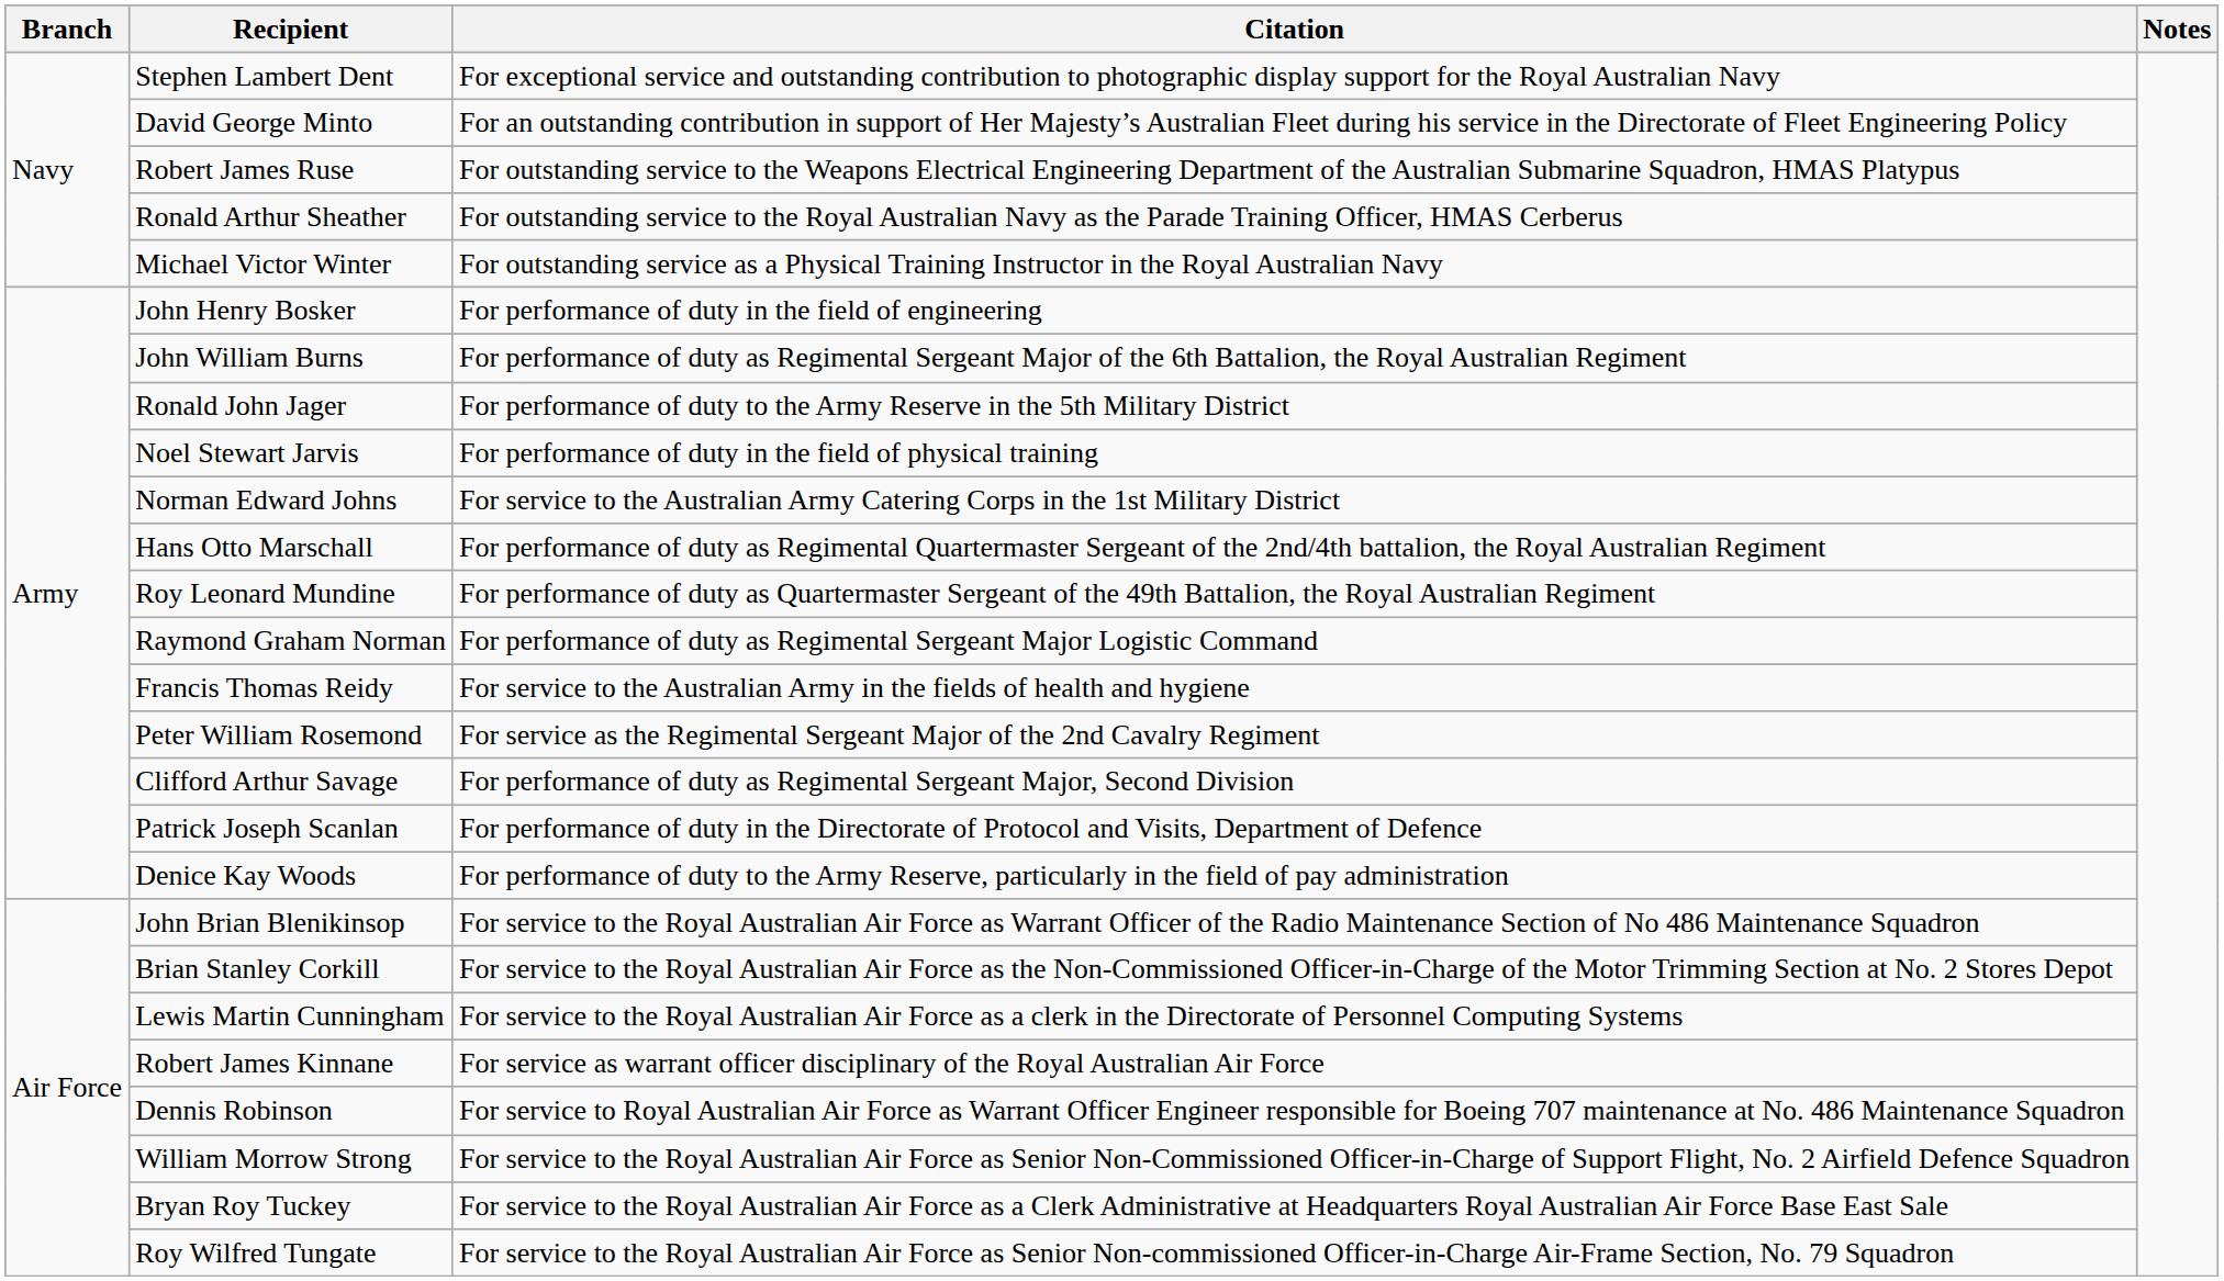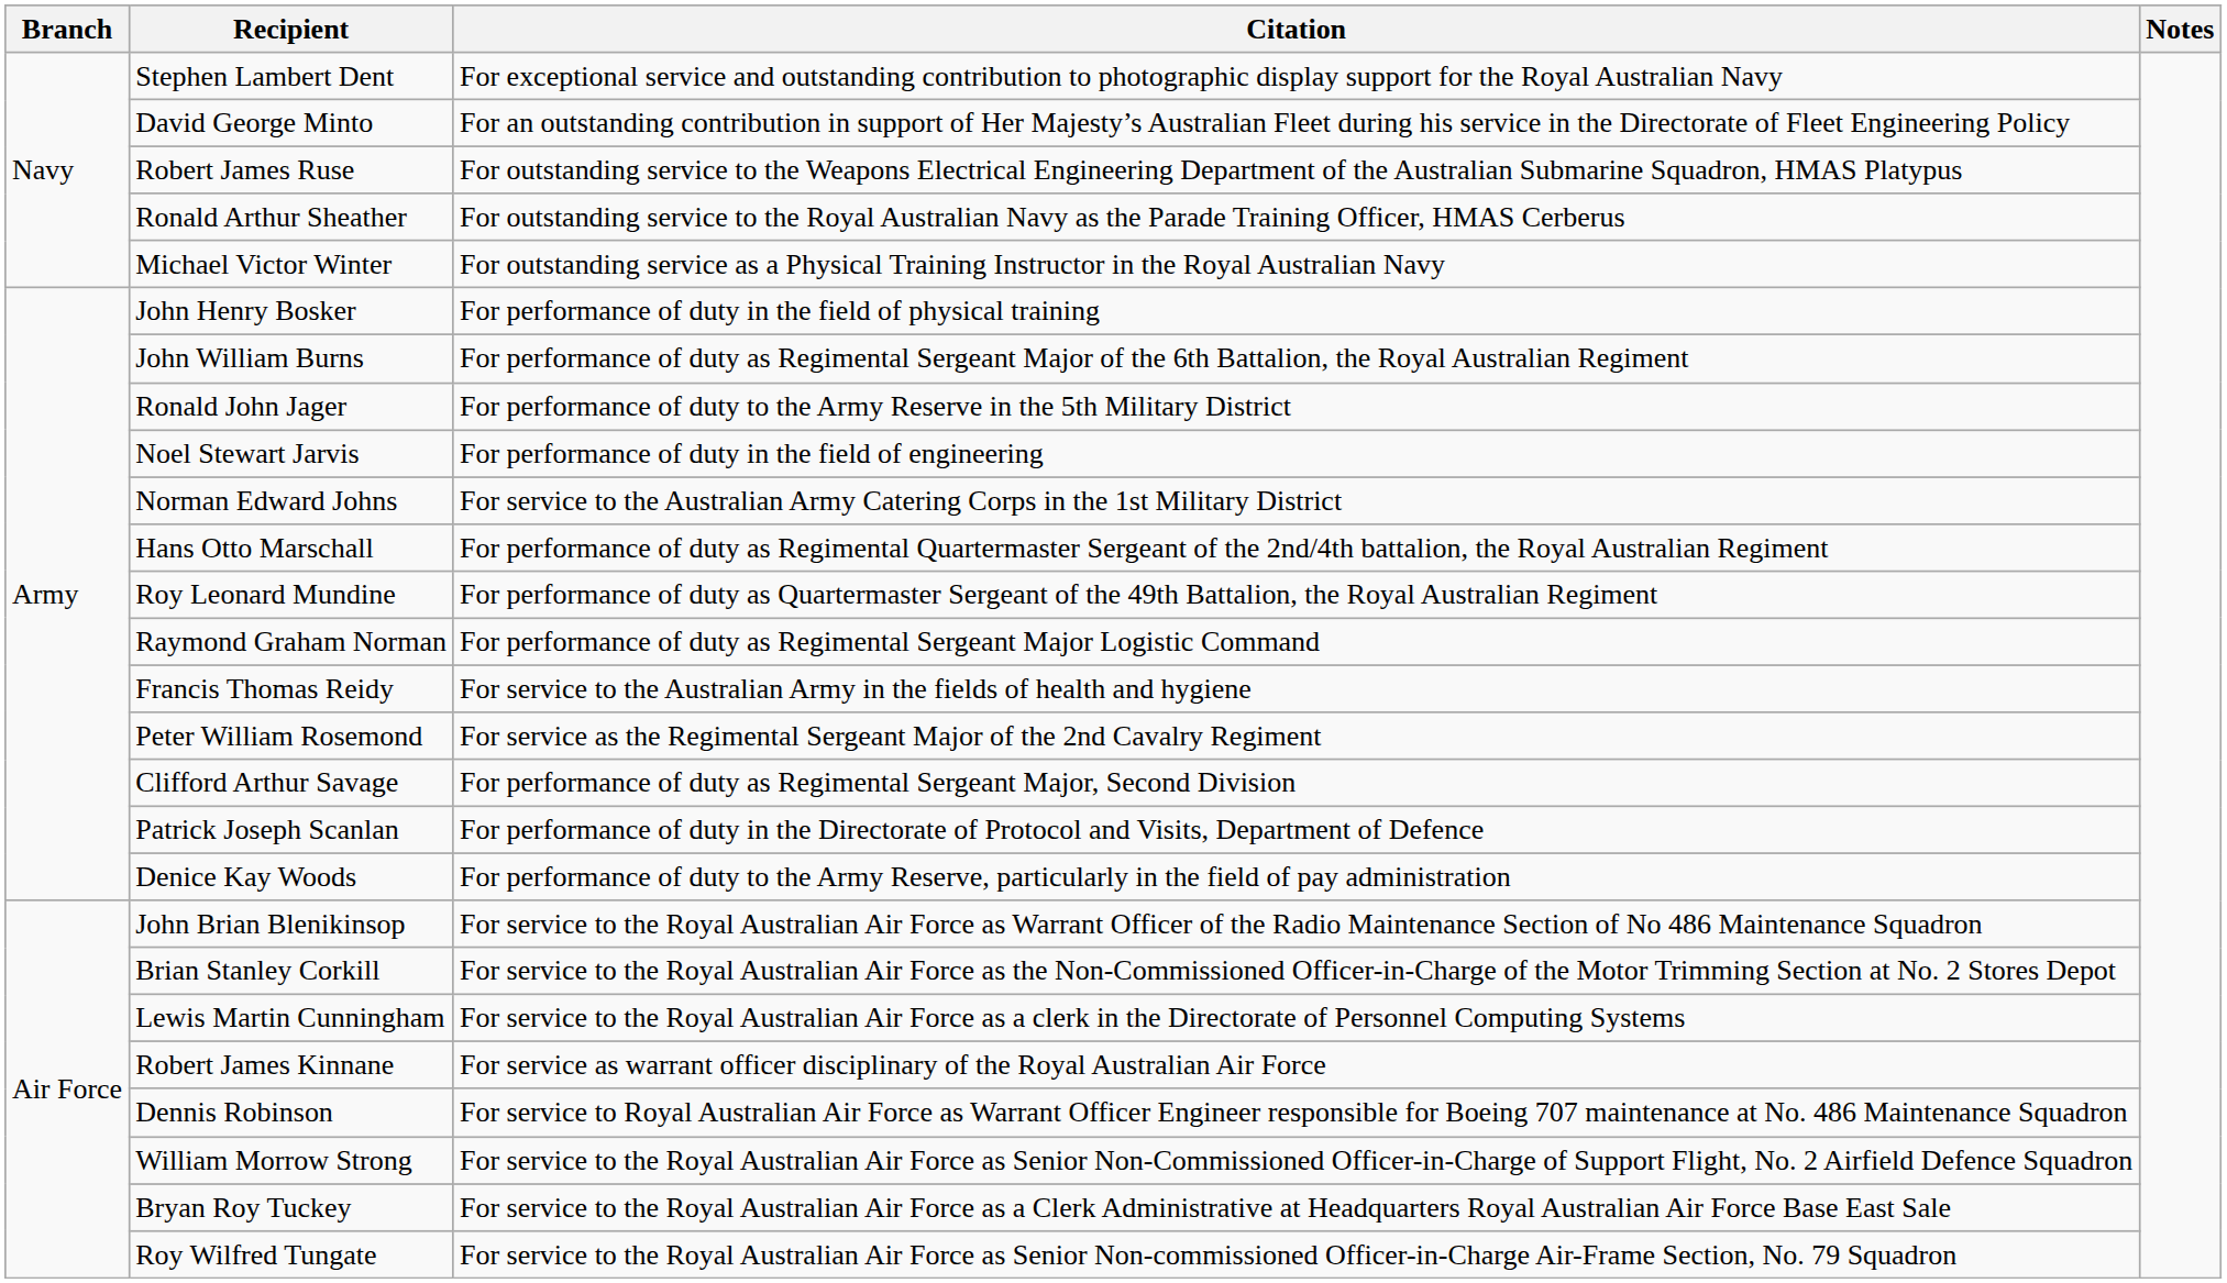 <table class="wikitable" style="font-size:95%;">
 <tr>
 <th>Branch</th>
 <th>Recipient</th>
 <th>Citation</th>
 <th>Notes</th>
 </tr>
 <tr>
 <td rowspan=5>Navy</td>
 <td> Stephen Lambert Dent</td>
 <td>For exceptional service and outstanding contribution to photographic display support for the Royal Australian Navy</td>
 <td rowspan=30></td>
 </tr>
 <tr>
 <td> David George Minto</td>
 <td>For an outstanding contribution in support of Her Majesty’s Australian Fleet during his service in the Directorate of Fleet Engineering Policy</td>
 </tr>
 <tr>
 <td> Robert James Ruse</td>
 <td>For outstanding service to the Weapons Electrical Engineering Department of the Australian Submarine Squadron, HMAS Platypus</td>
 </tr>
 <tr>
 <td> Ronald Arthur Sheather</td>
 <td>For outstanding service to the Royal Australian Navy as the Parade Training Officer, HMAS Cerberus</td>
 </tr>
 <tr>
 <td> Michael Victor Winter</td>
 <td>For outstanding service as a Physical Training Instructor in the Royal Australian Navy</td>
 </tr>
 <tr>
 <td rowspan=13>Army</td>
 <td> John Henry Bosker</td>
-<td>For performance of duty in the field of engineering</td>
+<td>For performance of duty in the field of physical training</td>
 </tr>
 <tr>
 <td> John William Burns</td>
 <td>For performance of duty as Regimental Sergeant Major of the 6th Battalion, the Royal Australian Regiment</td>
 </tr>
 <tr>
 <td> Ronald John Jager</td>
 <td>For performance of duty to the Army Reserve in the 5th Military District</td>
 </tr>
 <tr>
 <td> Noel Stewart Jarvis</td>
-<td>For performance of duty in the field of physical training</td>
+<td>For performance of duty in the field of engineering</td>
 </tr>
 <tr>
 <td> Norman Edward Johns</td>
 <td>For service to the Australian Army Catering Corps in the 1st Military District</td>
 </tr>
 <tr>
 <td> Hans Otto Marschall</td>
 <td>For performance of duty as Regimental Quartermaster Sergeant of the 2nd/4th battalion, the Royal Australian Regiment</td>
 </tr>
 <tr>
 <td> Roy Leonard Mundine</td>
 <td>For performance of duty as Quartermaster Sergeant of the 49th Battalion, the Royal Australian Regiment</td>
 </tr>
 <tr>
 <td> Raymond Graham Norman</td>
 <td>For performance of duty as Regimental Sergeant Major Logistic Command</td>
 </tr>
 <tr>
 <td> Francis Thomas Reidy</td>
 <td>For service to the Australian Army in the fields of health and hygiene</td>
 </tr>
 <tr>
 <td> Peter William Rosemond</td>
 <td>For service as the Regimental Sergeant Major of the 2nd Cavalry Regiment</td>
 </tr>
 <tr>
 <td> Clifford Arthur Savage</td>
 <td>For performance of duty as Regimental Sergeant Major, Second Division</td>
 </tr>
 <tr>
 <td> Patrick Joseph Scanlan</td>
 <td>For performance of duty in the Directorate of Protocol and Visits, Department of Defence</td>
 </tr>
 <tr>
 <td> Denice Kay Woods</td>
 <td>For performance of duty to the Army Reserve, particularly in the field of pay administration</td>
 </tr>
 <tr>
 <td rowspan=8>Air Force</td>
 <td> John Brian Blenikinsop</td>
 <td>For service to the Royal Australian Air Force as Warrant Officer of the Radio Maintenance Section of No 486 Maintenance Squadron</td>
 </tr>
 <tr>
 <td> Brian Stanley Corkill</td>
 <td>For service to the Royal Australian Air Force as the Non-Commissioned Officer-in-Charge of the Motor Trimming Section at No. 2 Stores Depot</td>
 </tr>
 <tr>
 <td> Lewis Martin Cunningham</td>
 <td>For service to the Royal Australian Air Force as a clerk in the Directorate of Personnel Computing Systems</td>
 </tr>
 <tr>
 <td> Robert James Kinnane</td>
 <td>For service as warrant officer disciplinary of the Royal Australian Air Force</td>
 </tr>
 <tr>
 <td> Dennis Robinson</td>
 <td>For service to Royal Australian Air Force as Warrant Officer Engineer responsible for Boeing 707 maintenance at No. 486 Maintenance Squadron</td>
 </tr>
 <tr>
 <td> William Morrow Strong</td>
 <td>For service to the Royal Australian Air Force as Senior Non-Commissioned Officer-in-Charge of Support Flight, No. 2 Airfield Defence Squadron</td>
 </tr>
 <tr>
 <td> Bryan Roy Tuckey</td>
 <td>For service to the Royal Australian Air Force as a Clerk Administrative at Headquarters Royal Australian Air Force Base East Sale</td>
 </tr>
 <tr>
 <td> Roy Wilfred Tungate</td>
 <td>For service to the Royal Australian Air Force as Senior Non-commissioned Officer-in-Charge Air-Frame Section, No. 79 Squadron</td>
 </tr>
 </table>
